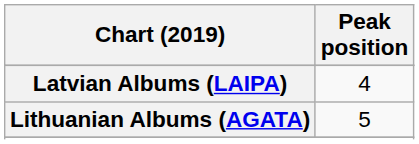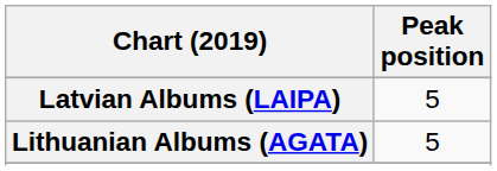 <table class="wikitable sortable plainrowheaders" style="text-align:center">
 <tr>
 <th scope="col">Chart (2019)</th>
 <th scope="col">Peak<br>position</th>
 </tr>
 <tr>
 </tr>
 <tr>
 </tr>
 <tr>
 </tr>
 <tr>
 </tr>
 <tr>
 </tr>
 <tr>
 </tr>
 <tr>
 </tr>
 <tr>
 </tr>
 <tr>
 </tr>
 <tr>
 </tr>
 <tr>
 </tr>
 <tr>
 <th scope="row">Latvian Albums (<a href='#'>LAIPA</a>)</th>
-<td>4</td>
+<td>5</td>
 </tr>
 <tr>
 <th scope="row">Lithuanian Albums (<a href='#'>AGATA</a>)</th>
 <td>5</td>
 </tr>
 <tr>
 </tr>
 <tr>
 </tr>
 <tr>
 </tr>
 <tr>
 </tr>
 <tr>
 </tr>
 <tr>
 </tr>
 <tr>
 </tr>
 <tr>
 </tr>
 <tr>
 </tr>
 </table>
